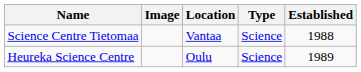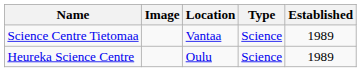 <table class="wikitable sortable">
 <tr>
 <th>Name</th>
 <th>Image</th>
 <th>Location</th>
 <th>Type</th>
 <th>Established</th>
 </tr>
 <tr>
 <td><a href='#'>Science Centre Tietomaa</a></td>
 <td><br></td>
 <td><a href='#'>Vantaa</a></td>
 <td><a href='#'>Science</a></td>
-<td align=center>1988</td>
+<td align=center>1989</td>
 </tr>
 <tr>
 <td><a href='#'>Heureka Science Centre</a></td>
 <td><br></td>
 <td><a href='#'>Oulu</a></td>
 <td><a href='#'>Science</a></td>
 <td align=center>1989</td>
 </tr>
 </table>
